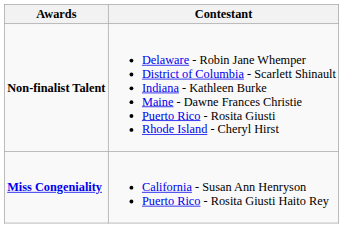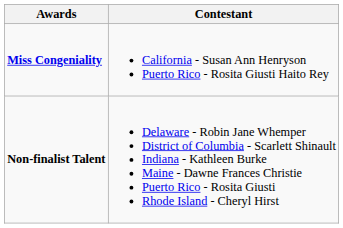 <table class="wikitable">
 <tr>
 <th>Awards</th>
 <th>Contestant</th>
 </tr>
 <tr>
+<td><strong><a href='#'>Miss Congeniality</a></strong></td>
+<td><br><ul><li> <a href='#'>California</a> - Susan Ann Henryson</li><li> <a href='#'>Puerto Rico</a> - Rosita Giusti Haito Rey</li></ul></td>
+</tr>
+<tr>
 <td><strong>Non-finalist Talent</strong></td>
 <td><br><ul><li> <a href='#'>Delaware</a> - Robin Jane Whemper</li><li> <a href='#'>District of Columbia</a> - Scarlett Shinault</li><li> <a href='#'>Indiana</a> - Kathleen Burke</li><li> <a href='#'>Maine</a> - Dawne Frances Christie</li><li> <a href='#'>Puerto Rico</a> - Rosita Giusti</li><li> <a href='#'>Rhode Island</a> - Cheryl Hirst</li></ul></td>
 </tr>
-<tr>
-<td><strong><a href='#'>Miss Congeniality</a></strong></td>
-<td><br><ul><li> <a href='#'>California</a> - Susan Ann Henryson</li><li> <a href='#'>Puerto Rico</a> - Rosita Giusti Haito Rey</li></ul></td>
-</tr>
 </table>
